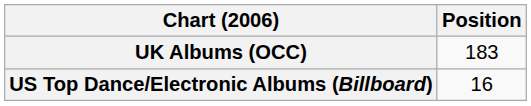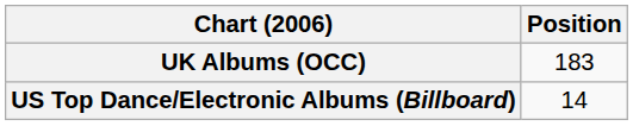 <table class="wikitable sortable plainrowheaders" style="text-align:center">
 <tr>
 <th scope="col">Chart (2006)</th>
 <th scope="col">Position</th>
 </tr>
 <tr>
 <th scope="row">UK Albums (OCC)</th>
 <td>183</td>
 </tr>
 <tr>
 <th scope="row">US Top Dance/Electronic Albums (<em>Billboard</em>)</th>
-<td>16</td>
+<td>14</td>
 </tr>
 </table>
